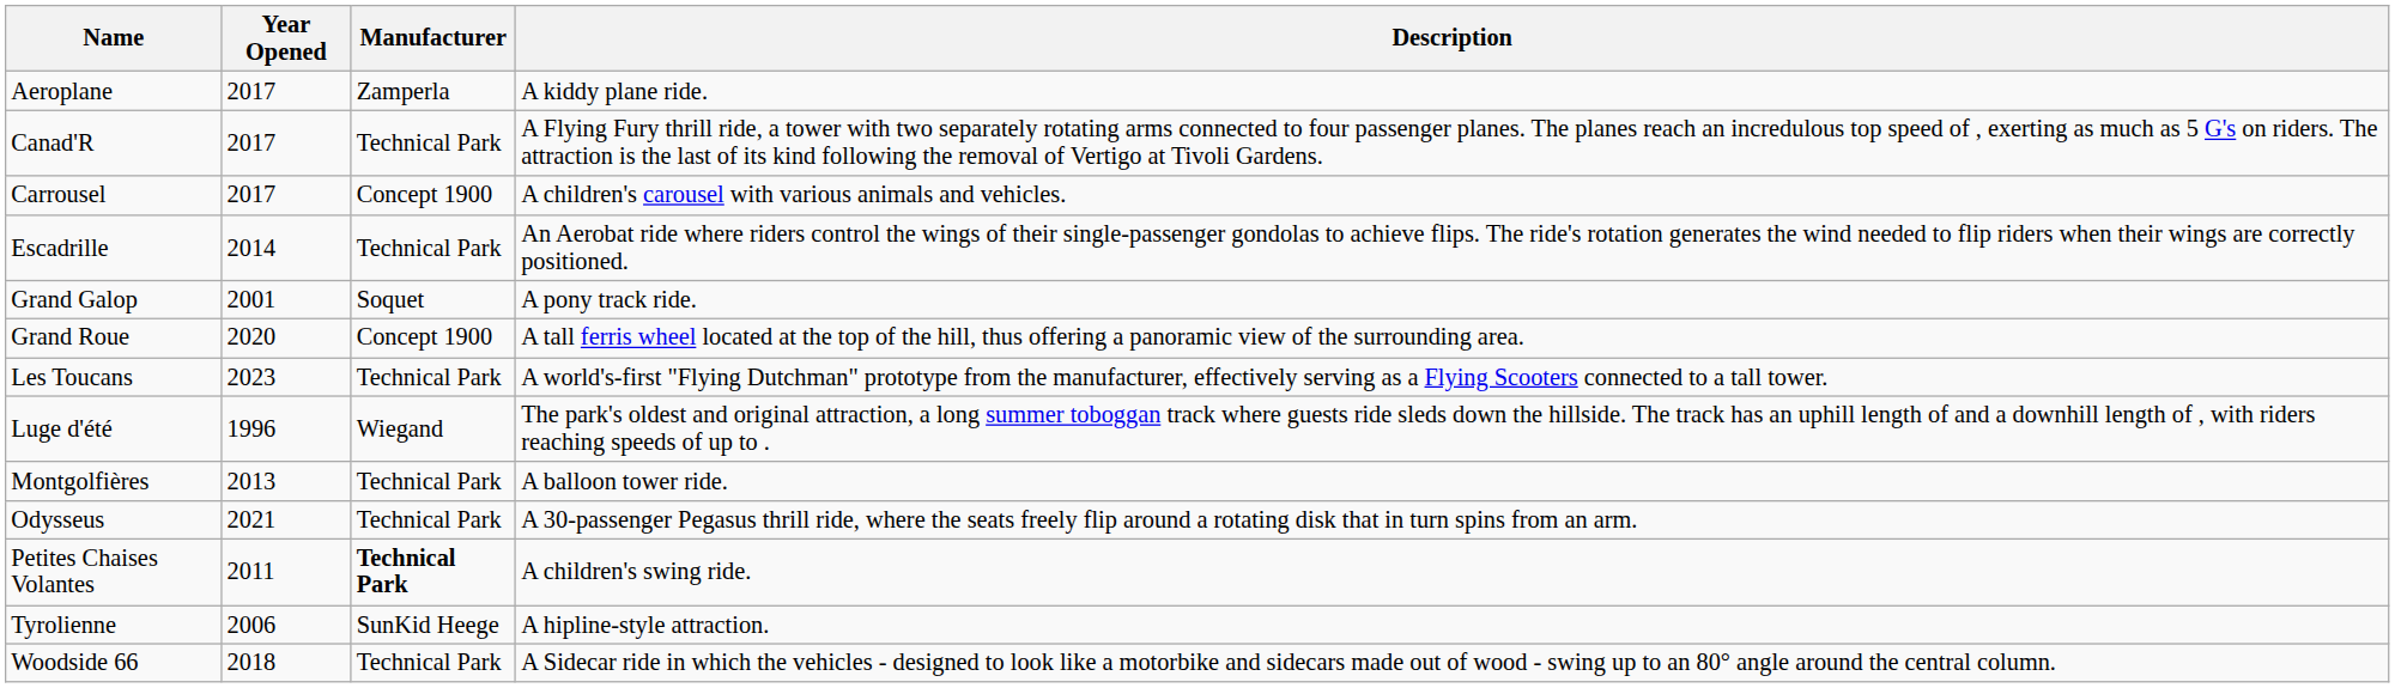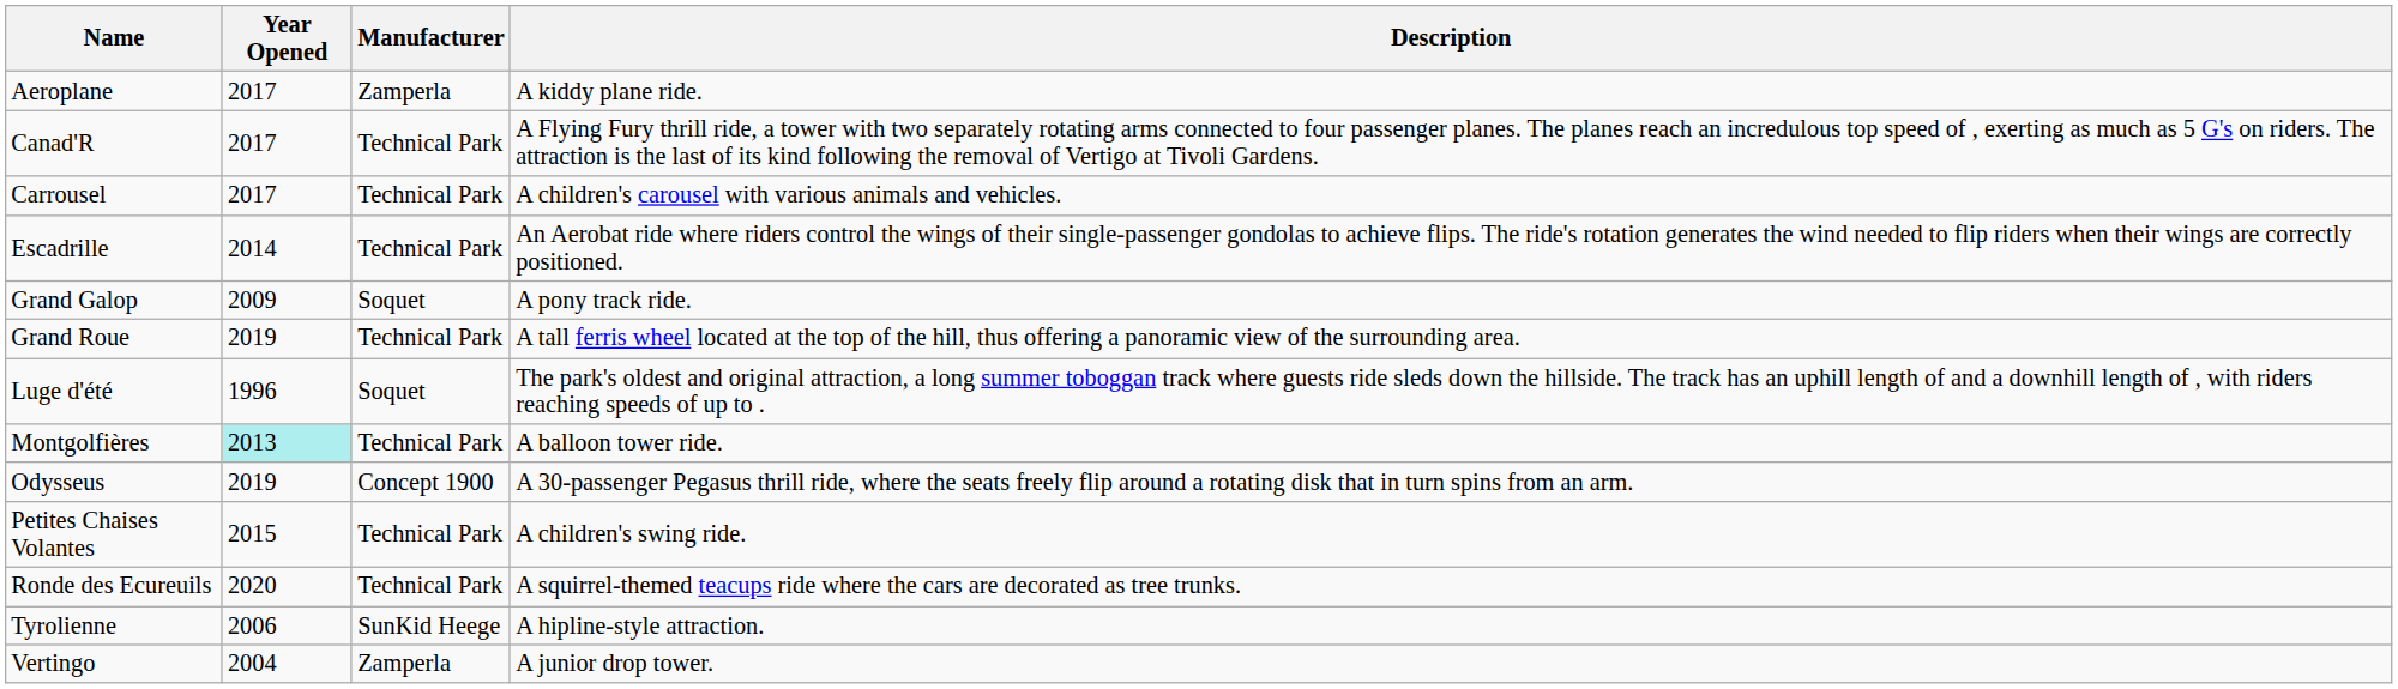 <table class="wikitable sortable">
 <tr>
 <th>Name</th>
 <th>Year Opened</th>
 <th>Manufacturer</th>
 <th>Description</th>
 </tr>
 <tr>
 <td>Aeroplane</td>
 <td>2017</td>
 <td>Zamperla</td>
 <td>A kiddy plane ride.</td>
 </tr>
 <tr>
 <td>Canad'R</td>
 <td>2017</td>
 <td>Technical Park</td>
 <td>A Flying Fury thrill ride, a tower with two separately rotating arms connected to four passenger planes. The planes reach an incredulous top speed of , exerting as much as 5 <a href='#'>G's</a> on riders. The attraction is the last of its kind following the removal of Vertigo at Tivoli Gardens.</td>
 </tr>
 <tr>
 <td>Carrousel</td>
 <td>2017</td>
-<td>Concept 1900</td>
+<td>Technical Park</td>
 <td>A children's <a href='#'>carousel</a> with various animals and vehicles.</td>
 </tr>
 <tr>
 <td>Escadrille</td>
 <td>2014</td>
 <td>Technical Park</td>
 <td>An Aerobat ride where riders control the wings of their single-passenger gondolas to achieve flips. The ride's rotation generates the wind needed to flip riders when their wings are correctly positioned.</td>
 </tr>
 <tr>
 <td>Grand Galop</td>
-<td>2001</td>
+<td>2009</td>
 <td>Soquet</td>
 <td>A pony track ride.</td>
 </tr>
 <tr>
 <td>Grand Roue</td>
-<td>2020</td>
-<td>Concept 1900</td>
+<td>2019</td>
+<td>Technical Park</td>
 <td>A  tall <a href='#'>ferris wheel</a> located at the top of the hill, thus offering a panoramic view of the surrounding area.</td>
-</tr>
-<tr>
-<td>Les Toucans</td>
-<td>2023</td>
-<td>Technical Park</td>
-<td>A world's-first "Flying Dutchman" prototype from the manufacturer, effectively serving as a <a href='#'>Flying Scooters</a> connected to a  tall tower.</td>
 </tr>
 <tr>
 <td>Luge d'été</td>
 <td>1996</td>
-<td>Wiegand</td>
+<td>Soquet</td>
 <td>The park's oldest and original attraction, a  long <a href='#'>summer toboggan</a> track where guests ride sleds down the hillside. The track has an uphill length of  and a downhill length of , with riders reaching speeds of up to .</td>
 </tr>
 <tr>
 <td>Montgolfières</td>
-<td>2013</td>
+<td style="background: paleturquoise;">2013</td>
 <td>Technical Park</td>
 <td>A balloon tower ride.</td>
 </tr>
 <tr>
 <td>Odysseus</td>
-<td>2021</td>
-<td>Technical Park</td>
+<td>2019</td>
+<td>Concept 1900</td>
 <td>A 30-passenger Pegasus thrill ride, where the seats freely flip around a rotating disk that in turn spins from an arm.</td>
 </tr>
 <tr>
 <td>Petites Chaises Volantes</td>
-<td>2011</td>
-<td><strong>Technical Park</strong></td>
+<td>2015</td>
+<td>Technical Park</td>
 <td>A children's swing ride.</td>
+</tr>
+<tr>
+<td>Ronde des Ecureuils</td>
+<td>2020</td>
+<td>Technical Park</td>
+<td>A squirrel-themed <a href='#'>teacups</a> ride where the cars are decorated as tree trunks.</td>
 </tr>
 <tr>
 <td>Tyrolienne</td>
 <td>2006</td>
 <td>SunKid Heege</td>
 <td>A hipline-style attraction.</td>
 </tr>
 <tr>
-<td>Woodside 66</td>
-<td>2018</td>
-<td>Technical Park</td>
-<td>A Sidecar ride in which the vehicles - designed to look like a motorbike and sidecars made out of wood - swing up to an 80° angle around the central column.</td>
+<td>Vertingo</td>
+<td>2004</td>
+<td>Zamperla</td>
+<td>A junior drop tower.</td>
 </tr>
 </table>
